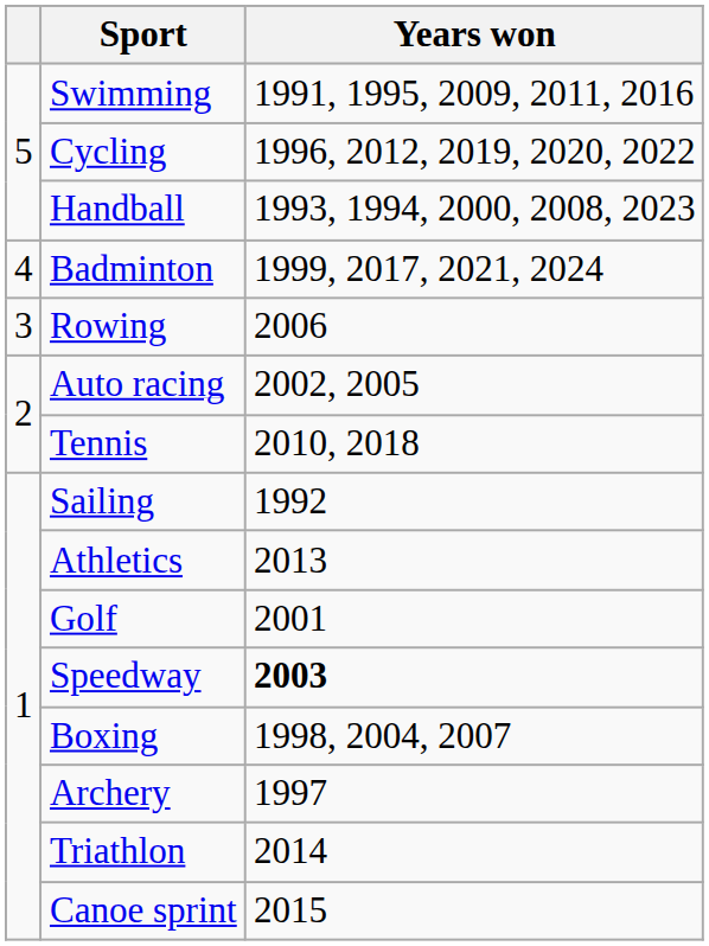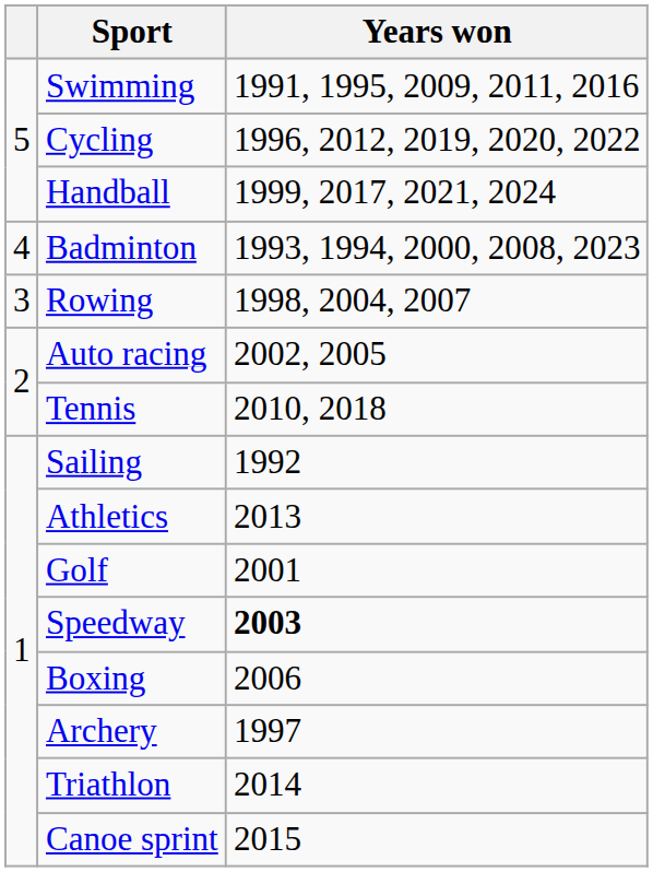 <table class="wikitable">
 <tr style="background:#ccc">
 <th></th>
 <th>Sport</th>
 <th>Years won</th>
 </tr>
 <tr>
 <td style="text-align:center;" rowspan=3>5</td>
 <td><a href='#'>Swimming</a></td>
 <td>1991, 1995, 2009, 2011, 2016</td>
 </tr>
 <tr>
 <td><a href='#'>Cycling</a></td>
 <td>1996, 2012, 2019, 2020, 2022</td>
 </tr>
 <tr>
 <td><a href='#'>Handball</a></td>
-<td>1993, 1994, 2000, 2008, 2023</td>
+<td>1999, 2017, 2021, 2024</td>
 </tr>
 <tr>
 <td align=center>4</td>
 <td><a href='#'>Badminton</a></td>
-<td>1999, 2017, 2021, 2024</td>
+<td>1993, 1994, 2000, 2008, 2023</td>
 </tr>
 <tr>
 <td style="text-align:center;">3</td>
 <td><a href='#'>Rowing</a></td>
-<td>2006</td>
+<td>1998, 2004, 2007</td>
 </tr>
 <tr>
 <td style="text-align:center;" rowspan=2>2</td>
 <td><a href='#'>Auto racing</a></td>
 <td>2002, 2005</td>
 </tr>
 <tr>
 <td><a href='#'>Tennis</a></td>
 <td>2010, 2018</td>
 </tr>
 <tr>
 <td style="text-align:center;" rowspan=8>1</td>
 <td><a href='#'>Sailing</a></td>
 <td>1992</td>
 </tr>
 <tr>
 <td><a href='#'>Athletics</a></td>
 <td>2013</td>
 </tr>
 <tr>
 <td><a href='#'>Golf</a></td>
 <td>2001</td>
 </tr>
 <tr>
 <td><a href='#'>Speedway</a></td>
 <td><strong>2003</strong></td>
 </tr>
 <tr>
 <td><a href='#'>Boxing</a></td>
-<td>1998, 2004, 2007</td>
+<td>2006</td>
 </tr>
 <tr>
 <td><a href='#'>Archery</a></td>
 <td>1997</td>
 </tr>
 <tr>
 <td><a href='#'>Triathlon</a></td>
 <td>2014</td>
 </tr>
 <tr>
 <td><a href='#'>Canoe sprint</a></td>
 <td>2015</td>
 </tr>
 </table>
